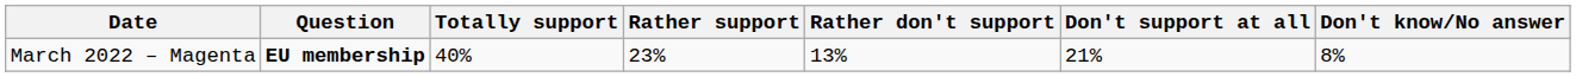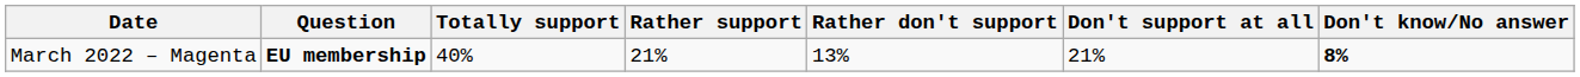 <table class="wikitable">
 <tr>
 <th>Date</th>
 <th>Question</th>
 <th>Totally support</th>
 <th>Rather support</th>
 <th>Rather don't support</th>
 <th>Don't support at all</th>
 <th>Don't know/No answer</th>
 </tr>
 <tr>
 <td>March 2022 – Magenta</td>
 <td><strong>EU membership</strong></td>
 <td>40%</td>
-<td>23%</td>
+<td>21%</td>
 <td>13%</td>
 <td>21%</td>
-<td>8%</td>
+<td><strong>8%</strong></td>
 </tr>
 </table>
